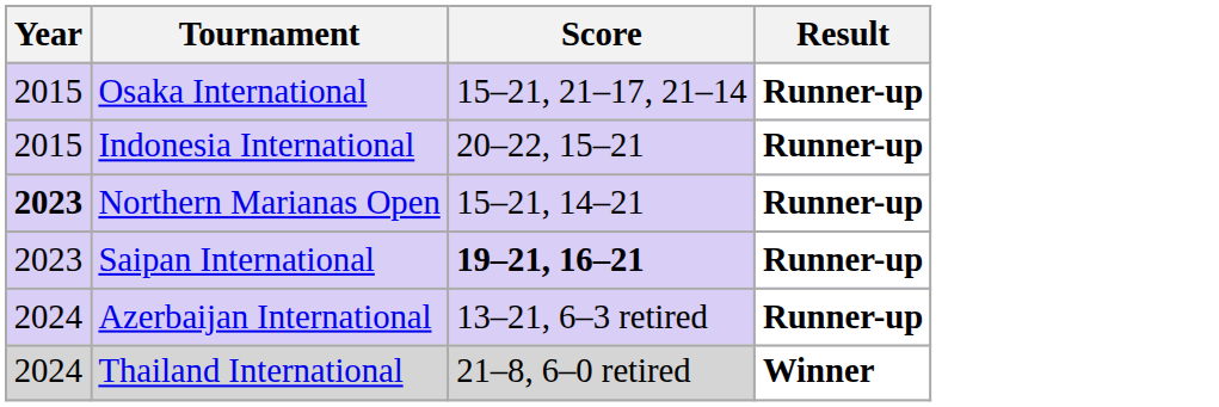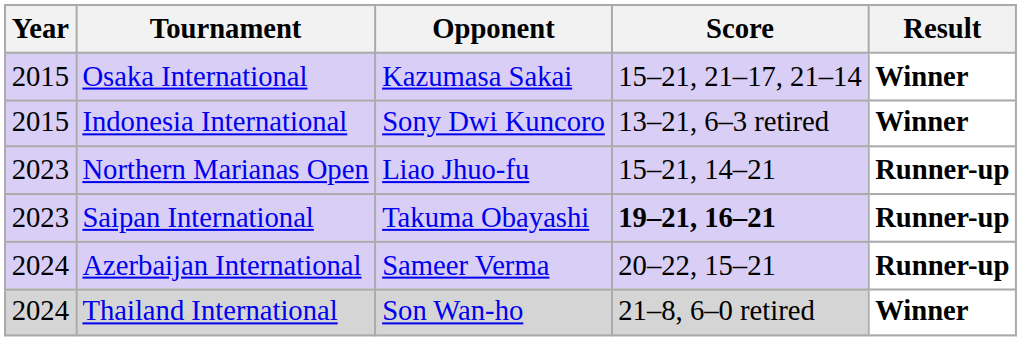 <table class="sortable wikitable" style="font-size: 90%;">
 <tr>
 <th>Year</th>
 <th>Tournament</th>
+<th>Opponent</th>
 <th>Score</th>
 <th>Result</th>
 </tr>
 <tr style="background:#D8CEF6">
 <td align="center">2015</td>
 <td align="left"><a href='#'>Osaka International</a></td>
+<td align="left"> <a href='#'>Kazumasa Sakai</a></td>
 <td align="left">15–21, 21–17, 21–14</td>
-<td style="text-align:left; background:white"> <strong>Runner-up</strong></td>
+<td style="text-align:left; background:white"> <strong>Winner</strong></td>
 </tr>
 <tr style="background:#D8CEF6">
 <td align="center">2015</td>
 <td align="left"><a href='#'>Indonesia International</a></td>
-<td align="left">20–22, 15–21</td>
-<td style="text-align:left; background:white"> <strong>Runner-up</strong></td>
+<td align="left"> <a href='#'>Sony Dwi Kuncoro</a></td>
+<td align="left">13–21, 6–3 retired</td>
+<td style="text-align:left; background:white"> <strong>Winner</strong></td>
 </tr>
 <tr style="background:#D8CEF6">
-<td align="center"><strong>2023</strong></td>
+<td align="center">2023</td>
 <td align="left"><a href='#'>Northern Marianas Open</a></td>
+<td align="left"> <a href='#'>Liao Jhuo-fu</a></td>
 <td align="left">15–21, 14–21</td>
 <td style="text-align:left; background:white"> <strong>Runner-up</strong></td>
 </tr>
 <tr style="background:#D8CEF6">
 <td align="center">2023</td>
 <td align="left"><a href='#'>Saipan International</a></td>
+<td align="left"> <a href='#'>Takuma Obayashi</a></td>
 <td align="left"><strong>19–21, 16–21</strong></td>
 <td style="text-align:left; background:white"> <strong>Runner-up</strong></td>
 </tr>
 <tr style="background:#D8CEF6">
 <td align="center">2024</td>
 <td align="left"><a href='#'>Azerbaijan International</a></td>
-<td align="left">13–21, 6–3 retired</td>
+<td align="left"> <a href='#'>Sameer Verma</a></td>
+<td align="left">20–22, 15–21</td>
 <td style="text-align:left; background:white"> <strong>Runner-up</strong></td>
 </tr>
 <tr style="background:#D5D5D5">
 <td align="center">2024</td>
 <td align="left"><a href='#'>Thailand International</a></td>
+<td align="left"> <a href='#'>Son Wan-ho</a></td>
 <td align="left">21–8, 6–0 retired</td>
 <td style="text-align:left; background:white"> <strong>Winner</strong></td>
 </tr>
 </table>
